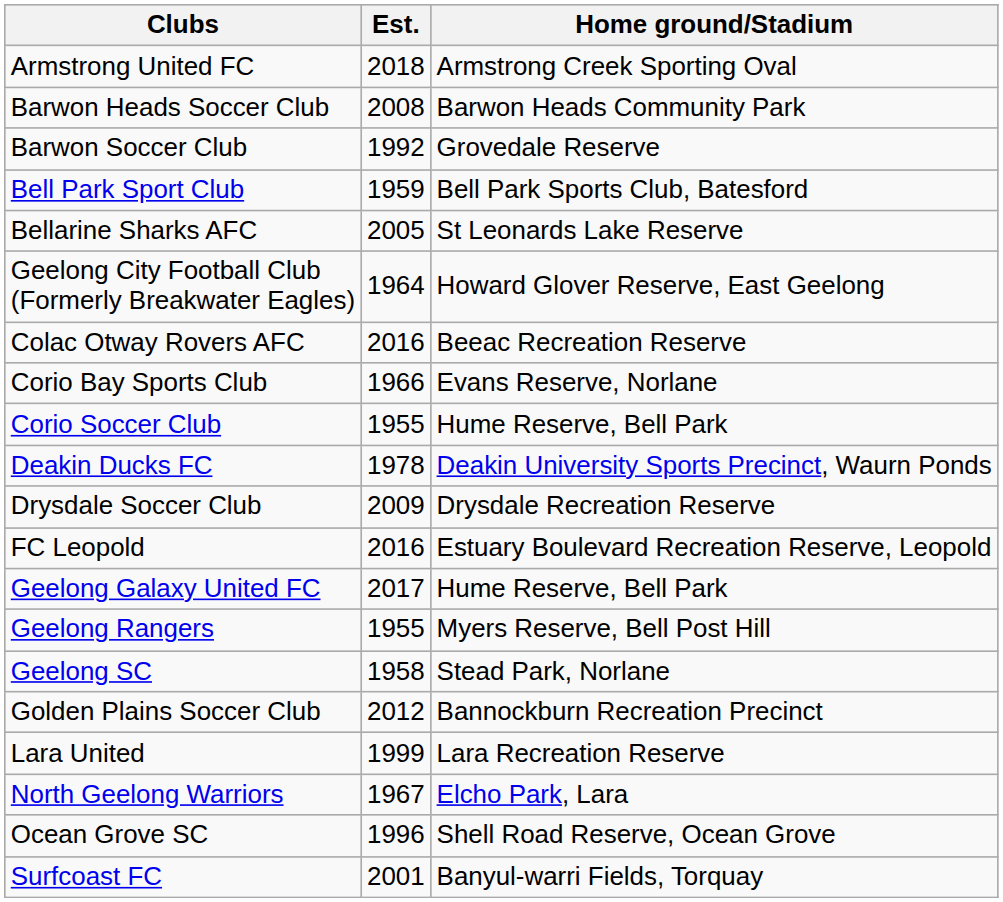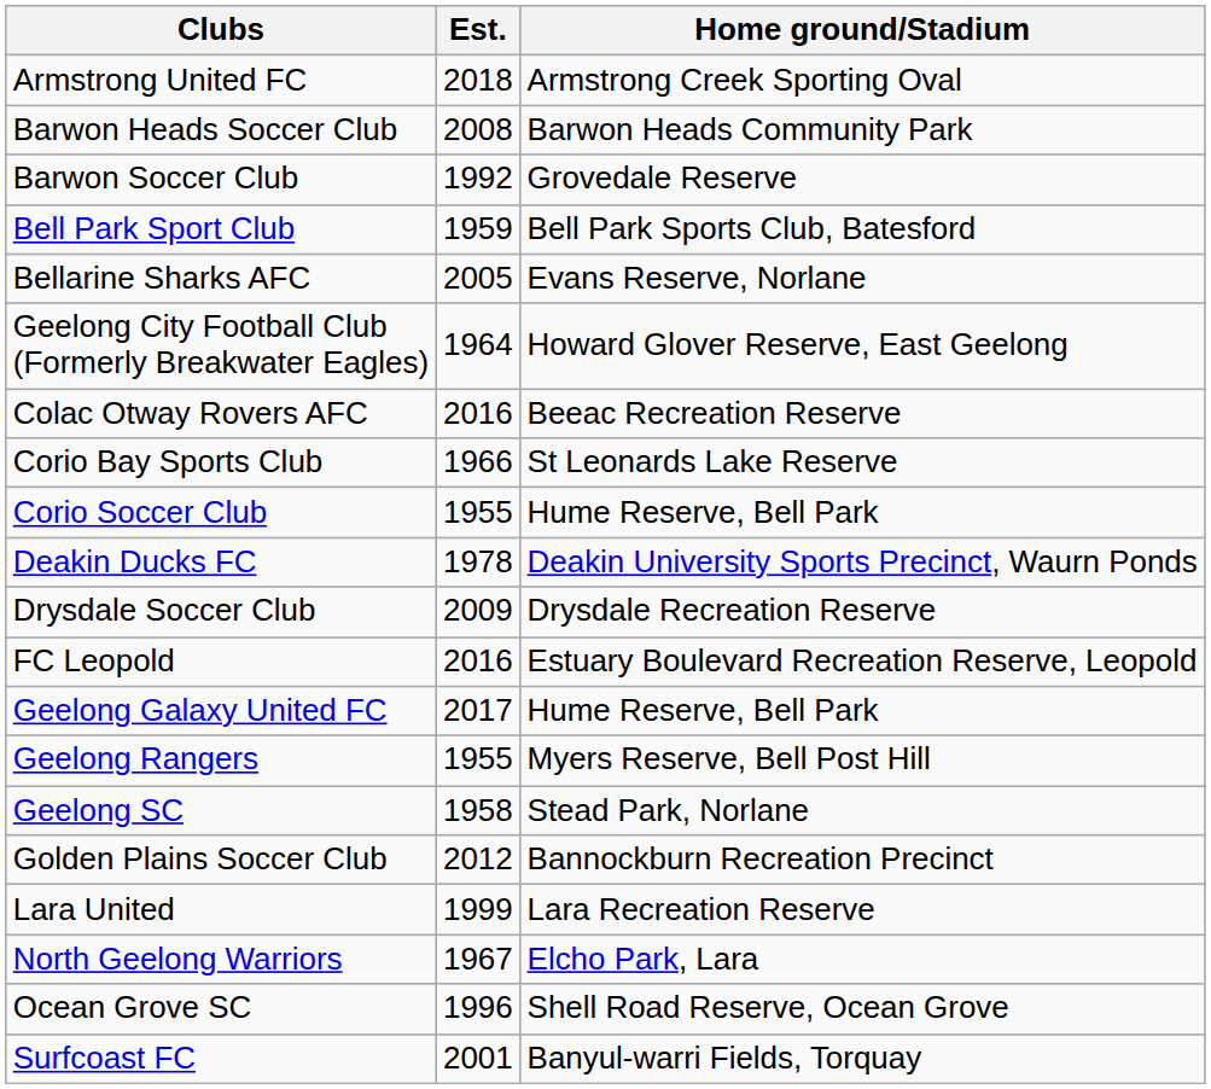 <table class="wikitable sortable">
 <tr>
 <th>Clubs</th>
 <th>Est.</th>
 <th>Home ground/Stadium</th>
 </tr>
 <tr>
 <td>Armstrong United FC</td>
 <td>2018</td>
 <td>Armstrong Creek Sporting Oval</td>
 </tr>
 <tr>
 <td>Barwon Heads Soccer Club</td>
 <td>2008</td>
 <td>Barwon Heads Community Park</td>
 </tr>
 <tr>
 <td>Barwon Soccer Club</td>
 <td>1992</td>
 <td>Grovedale Reserve</td>
 </tr>
 <tr>
 <td><a href='#'>Bell Park Sport Club</a></td>
 <td>1959</td>
 <td>Bell Park Sports Club, Batesford</td>
 </tr>
 <tr>
 <td>Bellarine Sharks AFC</td>
 <td>2005</td>
-<td>St Leonards Lake Reserve</td>
+<td>Evans Reserve, Norlane</td>
 </tr>
 <tr>
 <td>Geelong City Football Club<br>(Formerly Breakwater Eagles)</td>
 <td>1964</td>
 <td>Howard Glover Reserve, East Geelong</td>
 </tr>
 <tr>
 <td>Colac Otway Rovers AFC</td>
 <td>2016</td>
 <td>Beeac Recreation Reserve</td>
 </tr>
 <tr>
 <td>Corio Bay Sports Club</td>
 <td>1966</td>
-<td>Evans Reserve, Norlane</td>
+<td>St Leonards Lake Reserve</td>
 </tr>
 <tr>
 <td><a href='#'>Corio Soccer Club</a></td>
 <td>1955</td>
 <td>Hume Reserve, Bell Park</td>
 </tr>
 <tr>
 <td><a href='#'>Deakin Ducks FC</a></td>
 <td>1978</td>
 <td><a href='#'>Deakin University Sports Precinct</a>, Waurn Ponds</td>
 </tr>
 <tr>
 <td>Drysdale Soccer Club</td>
 <td>2009</td>
 <td>Drysdale Recreation Reserve</td>
 </tr>
 <tr>
 <td>FC Leopold</td>
 <td>2016</td>
 <td>Estuary Boulevard Recreation Reserve, Leopold</td>
 </tr>
 <tr>
 <td><a href='#'>Geelong Galaxy United FC</a></td>
 <td>2017</td>
 <td>Hume Reserve, Bell Park</td>
 </tr>
 <tr>
 <td><a href='#'>Geelong Rangers</a></td>
 <td>1955</td>
 <td>Myers Reserve, Bell Post Hill</td>
 </tr>
 <tr>
 <td><a href='#'>Geelong SC</a></td>
 <td>1958</td>
 <td>Stead Park, Norlane</td>
 </tr>
 <tr>
 <td>Golden Plains Soccer Club</td>
 <td>2012</td>
 <td>Bannockburn Recreation Precinct</td>
 </tr>
 <tr>
 <td>Lara United</td>
 <td>1999</td>
 <td>Lara Recreation Reserve</td>
 </tr>
 <tr>
 <td><a href='#'>North Geelong Warriors</a></td>
 <td>1967</td>
 <td><a href='#'>Elcho Park</a>, Lara</td>
 </tr>
 <tr>
 <td>Ocean Grove SC</td>
 <td>1996</td>
 <td>Shell Road Reserve, Ocean Grove</td>
 </tr>
 <tr>
 <td><a href='#'>Surfcoast FC</a></td>
 <td>2001</td>
 <td>Banyul-warri Fields, Torquay</td>
 </tr>
 </table>
